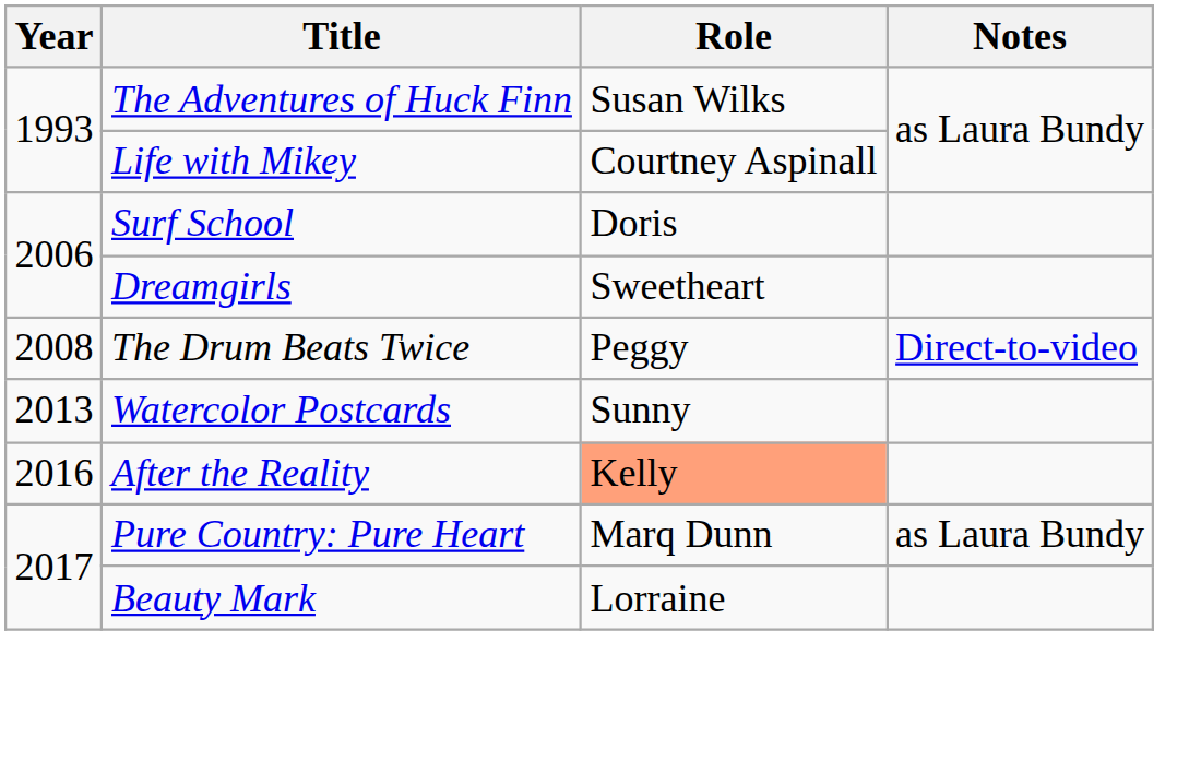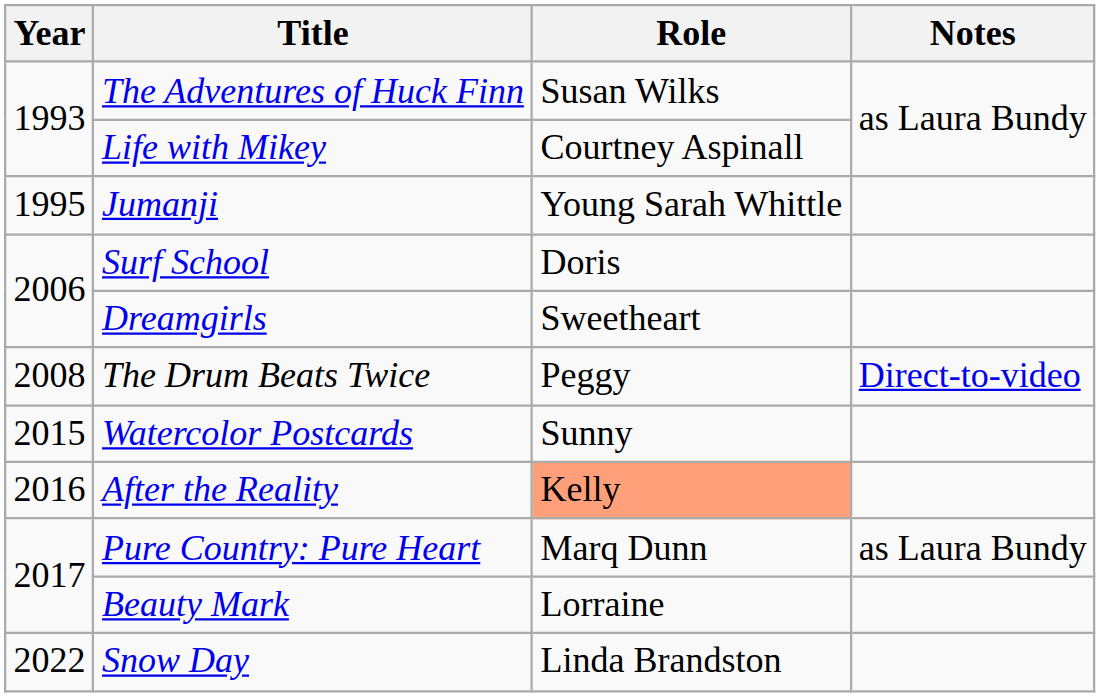 <table class="wikitable sortable">
 <tr>
 <th>Year</th>
 <th>Title</th>
 <th>Role</th>
 <th>Notes</th>
 </tr>
 <tr>
 <td rowspan="2">1993</td>
 <td><em><a href='#'>The Adventures of Huck Finn</a></em></td>
 <td>Susan Wilks</td>
 <td rowspan="2">as Laura Bundy</td>
 </tr>
 <tr>
 <td><em><a href='#'>Life with Mikey</a></em></td>
 <td>Courtney Aspinall</td>
+</tr>
+<tr>
+<td>1995</td>
+<td><em><a href='#'>Jumanji</a></em></td>
+<td>Young Sarah Whittle</td>
+<td></td>
 </tr>
 <tr>
 <td rowspan="2">2006</td>
 <td><em><a href='#'>Surf School</a></em></td>
 <td>Doris</td>
 <td></td>
 </tr>
 <tr>
 <td><em><a href='#'>Dreamgirls</a></em></td>
 <td>Sweetheart</td>
 <td></td>
 </tr>
 <tr>
 <td>2008</td>
 <td><em>The Drum Beats Twice</em></td>
 <td>Peggy</td>
 <td><a href='#'>Direct-to-video</a></td>
 </tr>
 <tr>
-<td>2013</td>
+<td>2015</td>
 <td><em><a href='#'>Watercolor Postcards</a></em></td>
 <td>Sunny</td>
 <td></td>
 </tr>
 <tr>
 <td>2016</td>
 <td><em><a href='#'>After the Reality</a></em></td>
 <td style="background: lightsalmon;">Kelly</td>
 <td></td>
 </tr>
 <tr>
 <td rowspan="2">2017</td>
 <td><em><a href='#'>Pure Country: Pure Heart</a></em></td>
 <td>Marq Dunn</td>
 <td>as Laura Bundy</td>
 </tr>
 <tr>
 <td><em><a href='#'>Beauty Mark</a></em></td>
 <td>Lorraine</td>
 <td></td>
 </tr>
+<tr>
+<td>2022</td>
+<td><em><a href='#'>Snow Day</a></em></td>
+<td>Linda Brandston</td>
+<td></td>
+</tr>
 </table>
